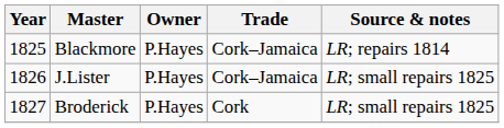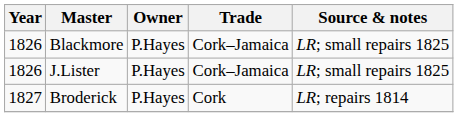 <table class=" wikitable">
 <tr>
 <th>Year</th>
 <th>Master</th>
 <th>Owner</th>
 <th>Trade</th>
 <th>Source & notes</th>
 </tr>
 <tr>
-<td>1825</td>
+<td>1826</td>
 <td>Blackmore</td>
 <td>P.Hayes</td>
 <td>Cork–Jamaica</td>
-<td><em>LR</em>; repairs 1814</td>
+<td><em>LR</em>; small repairs 1825</td>
 </tr>
 <tr>
 <td>1826</td>
 <td>J.Lister</td>
 <td>P.Hayes</td>
 <td>Cork–Jamaica</td>
 <td><em>LR</em>; small repairs 1825</td>
 </tr>
 <tr>
 <td>1827</td>
 <td>Broderick</td>
 <td>P.Hayes</td>
 <td>Cork</td>
-<td><em>LR</em>; small repairs 1825</td>
+<td><em>LR</em>; repairs 1814</td>
 </tr>
 <tr>
 </tr>
 </table>
